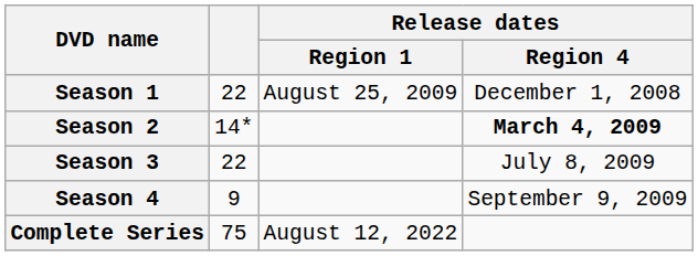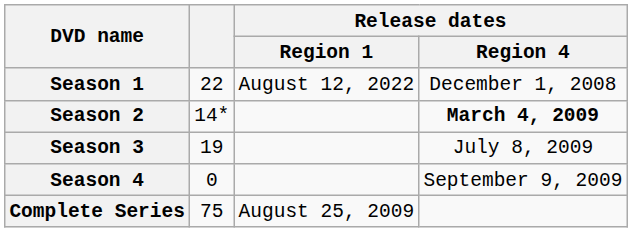 <table class="wikitable" style="text-align:center;">
 <tr>
 <th scope="col" rowspan="2">DVD name</th>
 <th scope="col" rowspan="2"></th>
 <th scope="col" colspan="2">Release dates</th>
 </tr>
 <tr>
 <th scope="col">Region 1</th>
 <th scope="col">Region 4</th>
 </tr>
 <tr>
 <th scope="row">Season 1</th>
 <td>22</td>
-<td>August 25, 2009</td>
+<td>August 12, 2022</td>
 <td>December 1, 2008</td>
 </tr>
 <tr>
 <th scope="row">Season 2</th>
 <td>14*</td>
 <td></td>
 <td><strong>March 4, 2009</strong></td>
 </tr>
 <tr>
 <th scope="row">Season 3</th>
-<td>22</td>
+<td>19</td>
 <td></td>
 <td>July 8, 2009</td>
 </tr>
 <tr>
 <th scope="row">Season 4</th>
-<td>9</td>
+<td>0</td>
 <td></td>
 <td>September 9, 2009</td>
 </tr>
 <tr>
 <th scope="row">Complete Series</th>
 <td>75</td>
-<td>August 12, 2022</td>
+<td>August 25, 2009</td>
 <td></td>
 </tr>
 </table>
